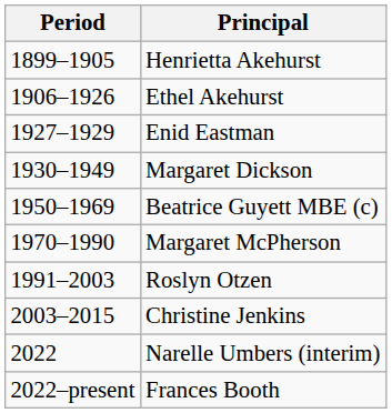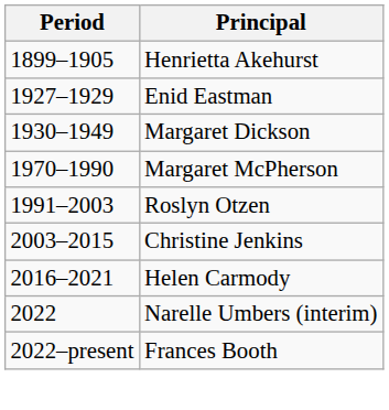 <table class="wikitable">
 <tr>
 <th>Period</th>
 <th>Principal</th>
 </tr>
 <tr>
 <td>1899–1905</td>
 <td>Henrietta Akehurst</td>
 </tr>
 <tr>
-<td>1906–1926</td>
-<td>Ethel Akehurst</td>
-</tr>
-<tr>
 <td>1927–1929</td>
 <td>Enid Eastman</td>
 </tr>
 <tr>
 <td>1930–1949</td>
 <td>Margaret Dickson</td>
-</tr>
-<tr>
-<td>1950–1969</td>
-<td>Beatrice Guyett MBE (c)</td>
 </tr>
 <tr>
 <td>1970–1990</td>
 <td>Margaret McPherson</td>
 </tr>
 <tr>
 <td>1991–2003</td>
 <td>Roslyn Otzen</td>
 </tr>
 <tr>
 <td>2003–2015</td>
 <td>Christine Jenkins</td>
 </tr>
 <tr>
+<td>2016–2021</td>
+<td>Helen Carmody</td>
+</tr>
+<tr>
 <td>2022</td>
 <td>Narelle Umbers (interim)</td>
 </tr>
 <tr>
 <td>2022–present</td>
 <td>Frances Booth</td>
 </tr>
 </table>
